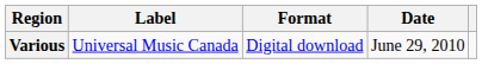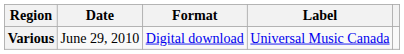 <table class="wikitable plainrowheaders">
 <tr>
 <th scope="col">Region</th>
+<th scope="col">Date</th>
+<th scope="col">Format</th>
 <th scope="col">Label</th>
-<th scope="col">Format</th>
-<th scope="col">Date</th>
 <th scope="col"></th>
 </tr>
 <tr>
 <th scope="row">Various</th>
+<td>June 29, 2010</td>
+<td><a href='#'>Digital download</a></td>
 <td><a href='#'>Universal Music Canada</a></td>
-<td><a href='#'>Digital download</a></td>
-<td>June 29, 2010</td>
 <td align="center"></td>
 </tr>
 </table>
